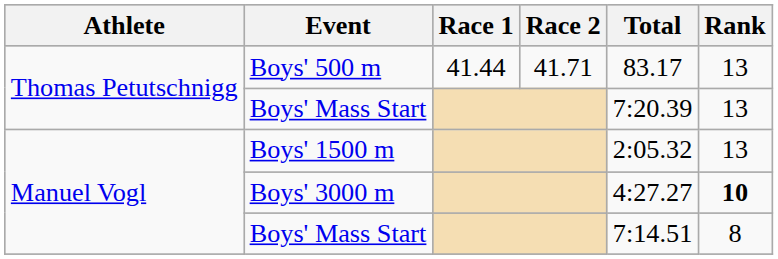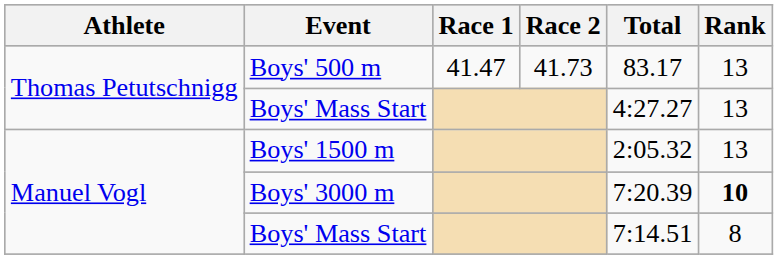 <table class="wikitable">
 <tr>
 <th>Athlete</th>
 <th>Event</th>
 <th>Race 1</th>
 <th>Race 2</th>
 <th>Total</th>
 <th>Rank</th>
 </tr>
 <tr>
 <td rowspan=2><a href='#'>Thomas Petutschnigg</a></td>
 <td><a href='#'>Boys' 500 m</a></td>
-<td align="center">41.44</td>
-<td align="center">41.71</td>
+<td align="center">41.47</td>
+<td align="center">41.73</td>
 <td align="center">83.17</td>
 <td align="center">13</td>
 </tr>
 <tr>
 <td><a href='#'>Boys' Mass Start</a></td>
 <td colspan=2 bgcolor="wheat"></td>
-<td align="center">7:20.39</td>
+<td align="center">4:27.27</td>
 <td align="center">13</td>
 </tr>
 <tr>
 <td rowspan=3><a href='#'>Manuel Vogl</a></td>
 <td><a href='#'>Boys' 1500 m</a></td>
 <td colspan=2 bgcolor="wheat"></td>
 <td align="center">2:05.32</td>
 <td align="center">13</td>
 </tr>
 <tr>
 <td><a href='#'>Boys' 3000 m</a></td>
 <td colspan=2 bgcolor="wheat"></td>
-<td align="center">4:27.27</td>
+<td align="center">7:20.39</td>
 <td align="center"><strong>10</strong></td>
 </tr>
 <tr>
 <td><a href='#'>Boys' Mass Start</a></td>
 <td colspan=2 bgcolor="wheat"></td>
 <td align="center">7:14.51</td>
 <td align="center">8</td>
 </tr>
 </table>
